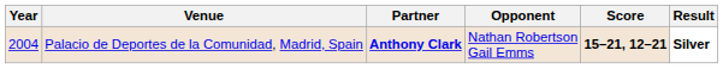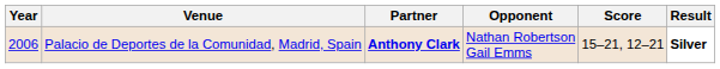 <table class="sortable wikitable" style="font-size: 90%;">
 <tr>
 <th>Year</th>
 <th>Venue</th>
 <th>Partner</th>
 <th>Opponent</th>
 <th>Score</th>
 <th>Result</th>
 </tr>
 <tr style="background:#F3E6D7">
-<td align="center"><a href='#'>2004</a></td>
+<td align="center"><a href='#'>2006</a></td>
 <td align="left"><a href='#'>Palacio de Deportes de la Comunidad</a>, <a href='#'>Madrid, Spain</a></td>
 <td align="left"><strong> <a href='#'>Anthony Clark</a></strong></td>
 <td align="left"> <a href='#'>Nathan Robertson</a> <br>  <a href='#'>Gail Emms</a></td>
-<td align="left"><strong>15–21, 12–21</strong></td>
+<td align="left">15–21, 12–21</td>
 <td style="text-align:left; background:white"> <strong>Silver</strong></td>
 </tr>
 </table>
